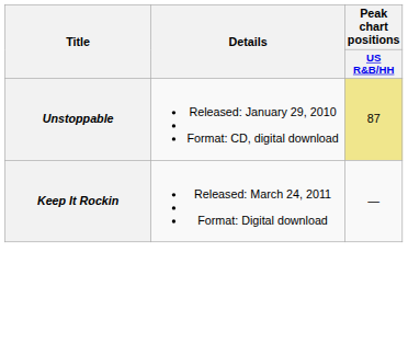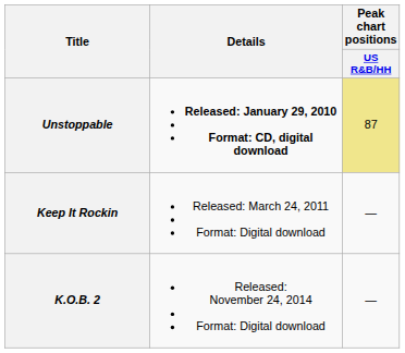 <table class="wikitable plainrowheaders" style="text-align:center;">
 <tr>
 <th scope="col" rowspan="2" style="width:12em;">Title</th>
 <th scope="col" rowspan="2" style="width:16em;">Details</th>
 <th scope="col">Peak chart positions</th>
 </tr>
 <tr>
 <th style="width:3em;font-size:90%;"><a href='#'>US<br>R&B/HH</a><br></th>
 </tr>
 <tr>
 <th scope="row"><em>Unstoppable</em></th>
-<td><br><ul><li>Released: January 29, 2010</li><li></li><li>Format: CD, digital download</li></ul></td>
+<td><strong><br><ul><li>Released: January 29, 2010</li><li></li><li>Format: CD, digital download</li></ul></strong></td>
 <td style="background: khaki;">87</td>
 </tr>
 <tr>
 <th scope="row"><em>Keep It Rockin</em></th>
 <td><br><ul><li>Released: March 24, 2011</li><li></li><li>Format: Digital download</li></ul></td>
 <td>—</td>
 </tr>
+<tr>
+<th scope="row"><em>K.O.B. 2</em></th>
+<td><br><ul><li>Released: November 24, 2014</li><li></li><li>Format: Digital download</li></ul></td>
+<td>—</td>
+</tr>
 </table>
